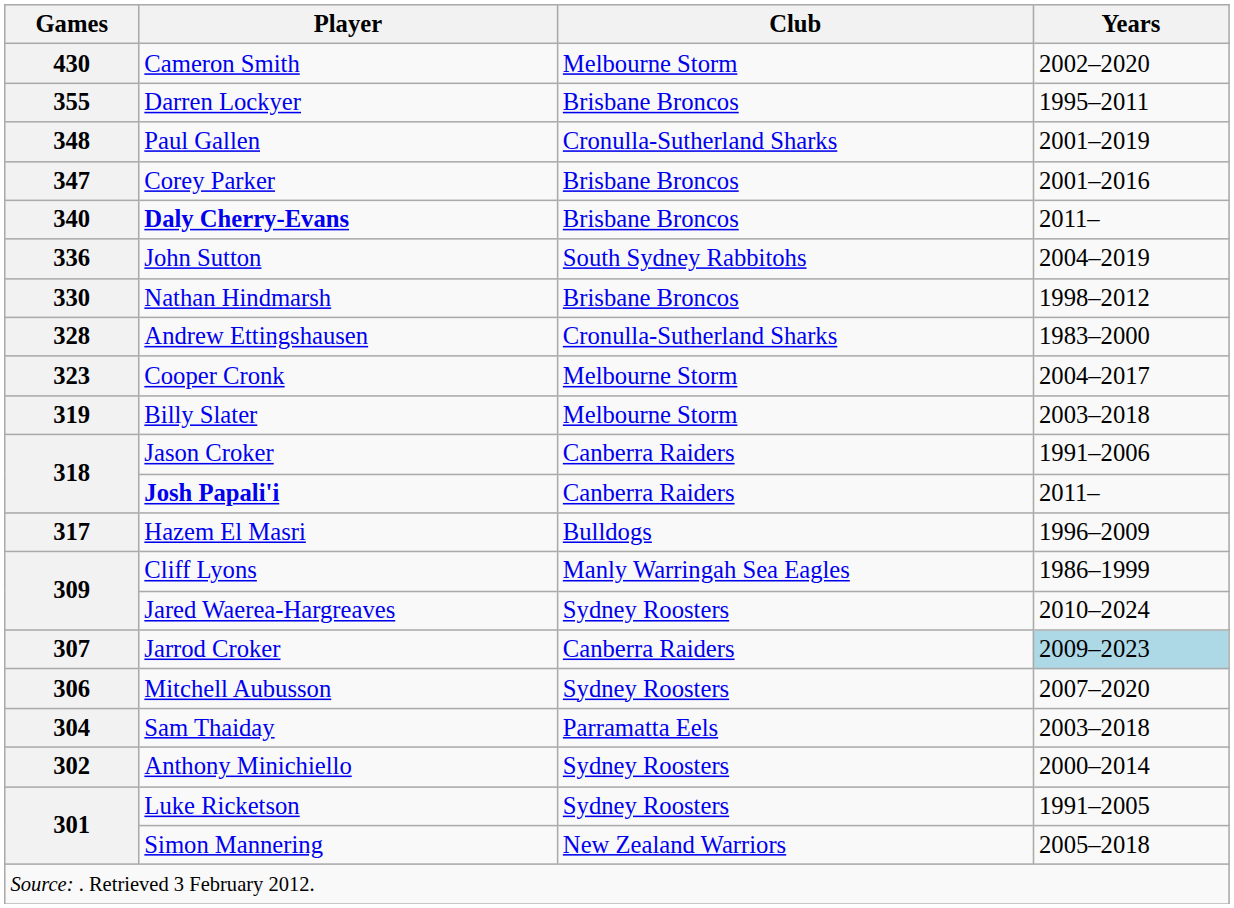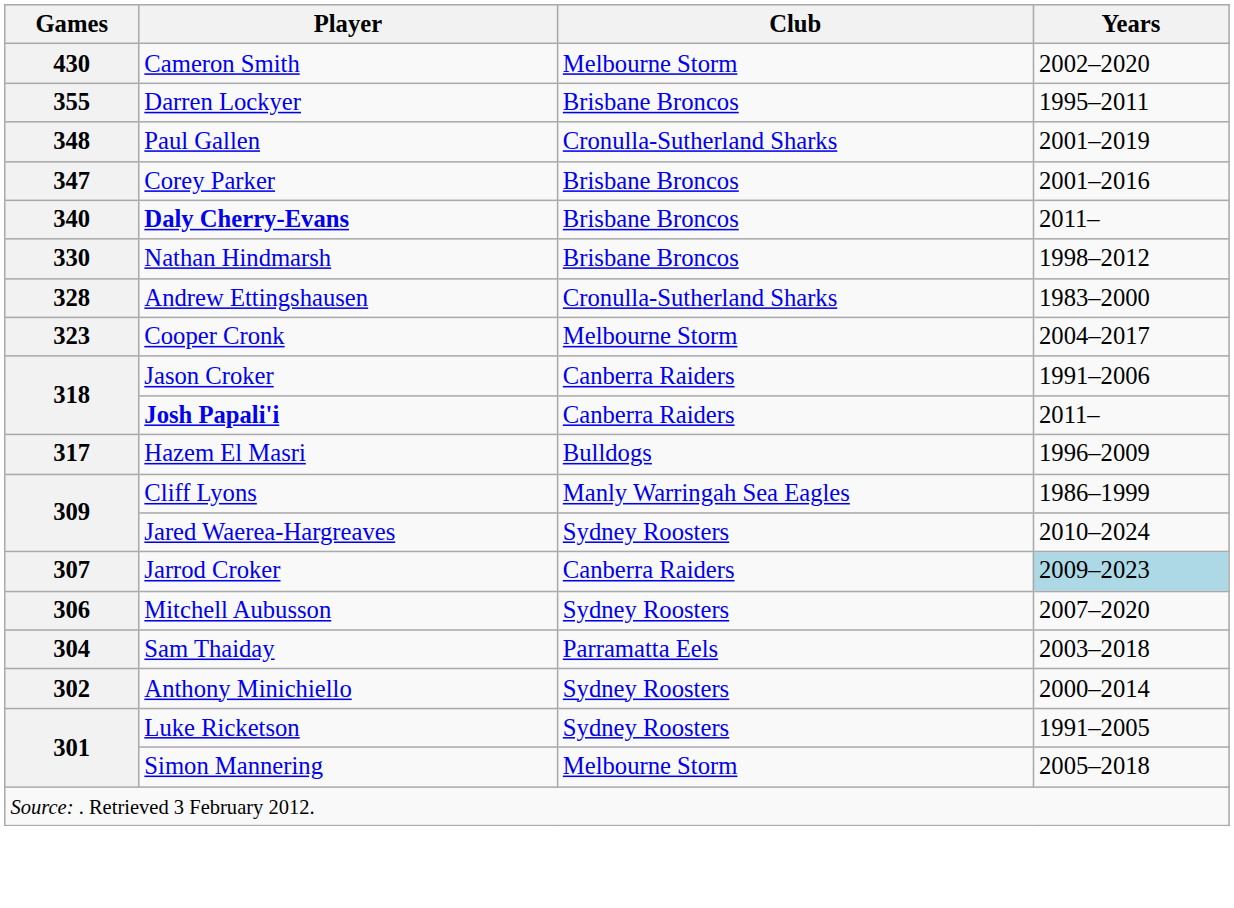 <table class="wikitable" style="width:90%">
 <tr style="background:#ede7eb;">
 <th>Games</th>
 <th>Player</th>
 <th>Club</th>
 <th>Years</th>
 </tr>
 <tr>
 <th>430</th>
 <td><a href='#'>Cameron Smith</a></td>
 <td><a href='#'>Melbourne Storm</a></td>
 <td>2002–2020</td>
 </tr>
 <tr>
 <th>355</th>
 <td><a href='#'>Darren Lockyer</a></td>
 <td><a href='#'>Brisbane Broncos</a></td>
 <td>1995–2011</td>
 </tr>
 <tr>
 <th>348</th>
 <td><a href='#'>Paul Gallen</a></td>
 <td><a href='#'>Cronulla-Sutherland Sharks</a></td>
 <td>2001–2019</td>
 </tr>
 <tr>
 <th>347</th>
 <td><a href='#'>Corey Parker</a></td>
 <td><a href='#'>Brisbane Broncos</a></td>
 <td>2001–2016</td>
 </tr>
 <tr>
 <th>340</th>
 <td><strong><a href='#'>Daly Cherry-Evans</a></strong></td>
 <td><a href='#'>Brisbane Broncos</a></td>
 <td>2011–</td>
 </tr>
 <tr>
-<th>336</th>
-<td><a href='#'>John Sutton</a></td>
-<td><a href='#'>South Sydney Rabbitohs</a></td>
-<td>2004–2019</td>
-</tr>
-<tr>
 <th>330</th>
 <td><a href='#'>Nathan Hindmarsh</a></td>
 <td><a href='#'>Brisbane Broncos</a></td>
 <td>1998–2012</td>
 </tr>
 <tr>
 <th>328</th>
 <td><a href='#'>Andrew Ettingshausen</a></td>
 <td><a href='#'>Cronulla-Sutherland Sharks</a></td>
 <td>1983–2000</td>
 </tr>
 <tr>
 <th>323</th>
 <td><a href='#'>Cooper Cronk</a></td>
 <td><a href='#'>Melbourne Storm</a></td>
 <td>2004–2017</td>
-</tr>
-<tr>
-<th>319</th>
-<td><a href='#'>Billy Slater</a></td>
-<td><a href='#'>Melbourne Storm</a></td>
-<td>2003–2018</td>
 </tr>
 <tr>
 <th rowspan="2">318</th>
 <td><a href='#'>Jason Croker</a></td>
 <td><a href='#'>Canberra Raiders</a></td>
 <td>1991–2006</td>
 </tr>
 <tr>
 <td><strong><a href='#'>Josh Papali'i</a></strong></td>
 <td><a href='#'>Canberra Raiders</a></td>
 <td>2011–</td>
 </tr>
 <tr>
 <th>317</th>
 <td><a href='#'>Hazem El Masri</a></td>
 <td><a href='#'>Bulldogs</a></td>
 <td>1996–2009</td>
 </tr>
 <tr>
 <th rowspan="2">309</th>
 <td><a href='#'>Cliff Lyons</a></td>
 <td><a href='#'>Manly Warringah Sea Eagles</a></td>
 <td>1986–1999</td>
 </tr>
 <tr>
 <td><a href='#'>Jared Waerea-Hargreaves</a></td>
 <td><a href='#'>Sydney Roosters</a></td>
 <td>2010–2024</td>
 </tr>
 <tr>
 <th>307</th>
 <td><a href='#'>Jarrod Croker</a></td>
 <td><a href='#'>Canberra Raiders</a></td>
 <td style="background: lightblue;">2009–2023</td>
 </tr>
 <tr>
 <th>306</th>
 <td><a href='#'>Mitchell Aubusson</a></td>
 <td><a href='#'>Sydney Roosters</a></td>
 <td>2007–2020</td>
 </tr>
 <tr>
 <th>304</th>
 <td><a href='#'>Sam Thaiday</a></td>
 <td><a href='#'>Parramatta Eels</a></td>
 <td>2003–2018</td>
 </tr>
 <tr>
 <th>302</th>
 <td><a href='#'>Anthony Minichiello</a></td>
 <td><a href='#'>Sydney Roosters</a></td>
 <td>2000–2014</td>
 </tr>
 <tr>
 <th rowspan="2">301</th>
 <td><a href='#'>Luke Ricketson</a></td>
 <td><a href='#'>Sydney Roosters</a></td>
 <td>1991–2005</td>
 </tr>
 <tr>
 <td><a href='#'>Simon Mannering</a></td>
-<td><a href='#'>New Zealand Warriors</a></td>
+<td><a href='#'>Melbourne Storm</a></td>
 <td>2005–2018</td>
 </tr>
 <tr>
 <td colspan=4><small><em>Source: </em>. Retrieved 3 February 2012.</small></td>
 </tr>
 </table>
